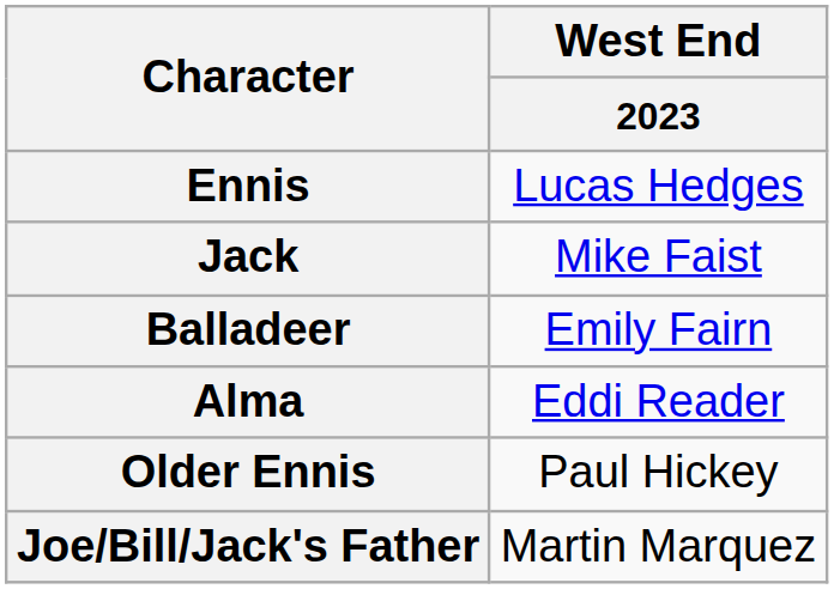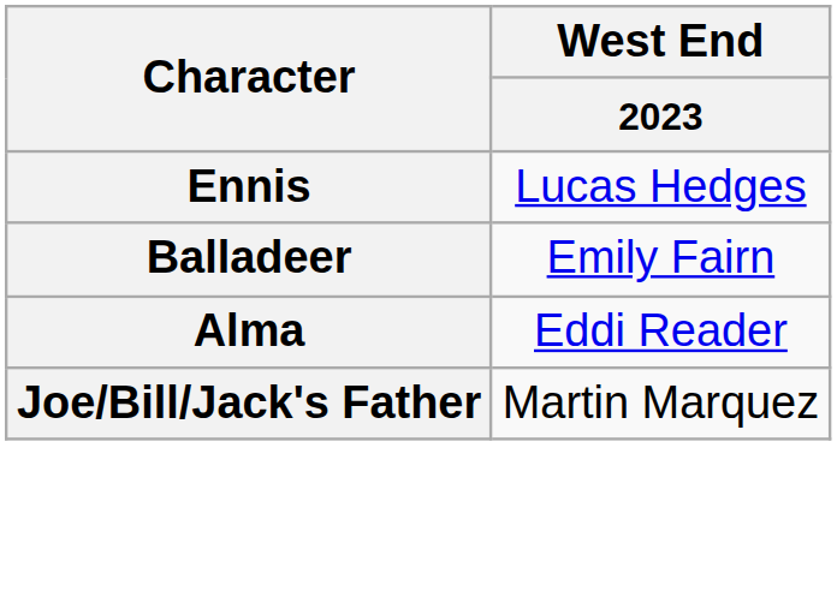 <table class="wikitable">
 <tr>
 <th rowspan="2">Character</th>
 <th>West End</th>
 </tr>
 <tr>
 <th><small>2023</small></th>
 </tr>
 <tr>
 <th>Ennis</th>
 <td style="text-align: center;"><a href='#'>Lucas Hedges</a></td>
 </tr>
 <tr>
-<th>Jack</th>
-<td style="text-align: center;"><a href='#'>Mike Faist</a></td>
-</tr>
-<tr>
 <th>Balladeer</th>
 <td style="text-align: center;"><a href='#'>Emily Fairn</a></td>
 </tr>
 <tr>
 <th>Alma</th>
 <td style="text-align: center;"><a href='#'>Eddi Reader</a></td>
 </tr>
 <tr>
-<th>Older Ennis</th>
-<td style="text-align: center;">Paul Hickey</td>
-</tr>
-<tr>
 <th>Joe/Bill/Jack's Father</th>
 <td style="text-align: center;">Martin Marquez</td>
 </tr>
 </table>
